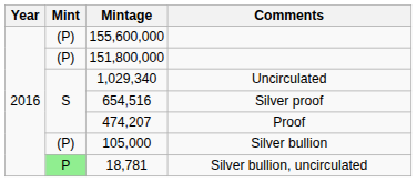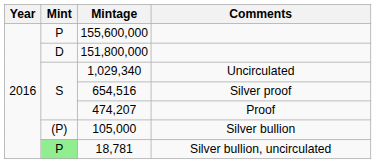 <table class="wikitable sortable" style="min-width:65%; text-align:center;">
 <tr>
 <th width="10%">Year</th>
 <th width="10%">Mint</th>
 <th width="20%">Mintage</th>
 <th width="60%">Comments</th>
 </tr>
 <tr>
 <td rowspan="7">2016</td>
-<td>(P)</td>
+<td>P</td>
 <td>155,600,000</td>
 <td></td>
 </tr>
 <tr>
-<td>(P)</td>
+<td>D</td>
 <td>151,800,000</td>
 <td></td>
 </tr>
 <tr>
 <td rowspan="3">S</td>
 <td>1,029,340</td>
 <td>Uncirculated</td>
 </tr>
 <tr>
 <td>654,516</td>
 <td>Silver proof</td>
 </tr>
 <tr>
 <td>474,207</td>
 <td>Proof</td>
 </tr>
 <tr>
 <td>(P)</td>
 <td>105,000</td>
 <td>Silver bullion</td>
 </tr>
 <tr>
 <td style="background: lightgreen;">P</td>
 <td>18,781</td>
 <td>Silver bullion, uncirculated</td>
 </tr>
 </table>
